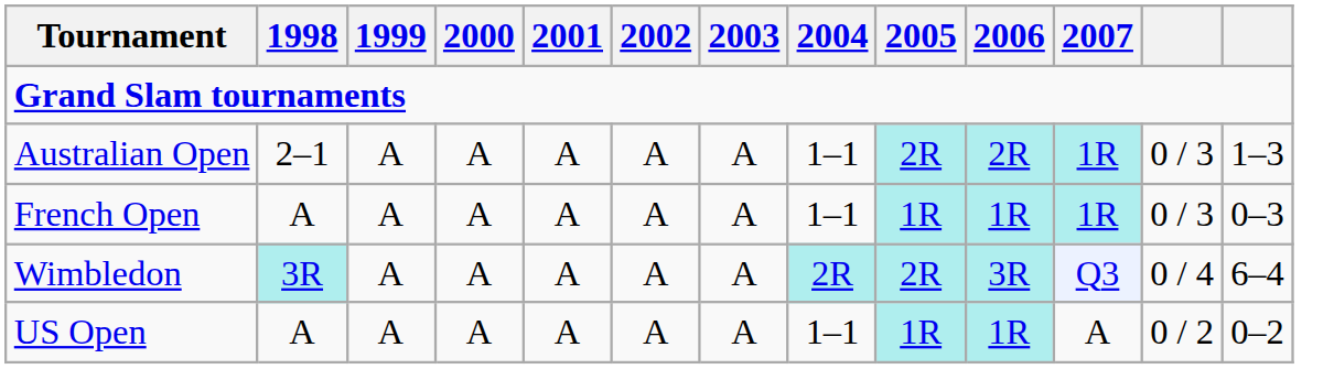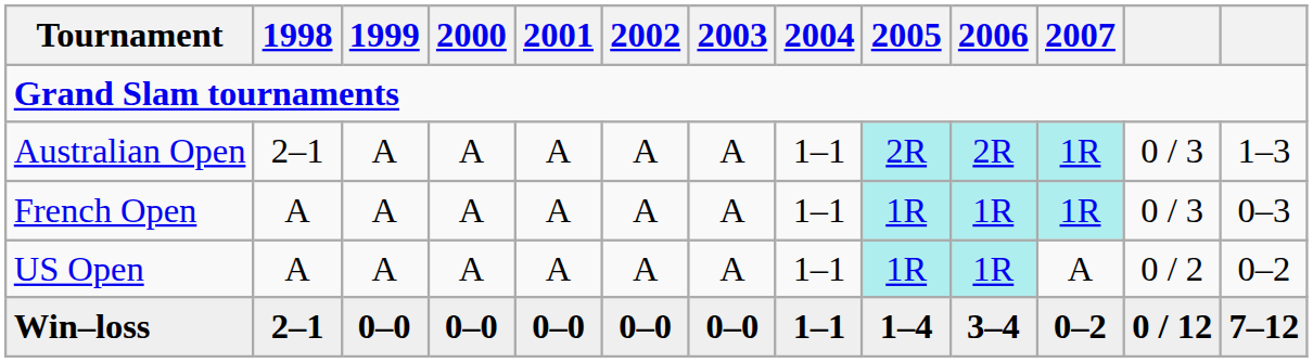 <table class=wikitable style=text-align:center;font-size:89%>
 <tr>
 <th>Tournament</th>
 <th><a href='#'>1998</a></th>
 <th><a href='#'>1999</a></th>
 <th><a href='#'>2000</a></th>
 <th><a href='#'>2001</a></th>
 <th><a href='#'>2002</a></th>
 <th><a href='#'>2003</a></th>
 <th><a href='#'>2004</a></th>
 <th><a href='#'>2005</a></th>
 <th><a href='#'>2006</a></th>
 <th><a href='#'>2007</a></th>
 <th></th>
 <th></th>
 </tr>
 <tr>
 <td colspan="13" align="left"><strong><a href='#'>Grand Slam tournaments</a></strong></td>
 </tr>
 <tr>
 <td align=left><a href='#'>Australian Open</a></td>
 <td>2–1</td>
 <td>A</td>
 <td>A</td>
 <td>A</td>
 <td>A</td>
 <td>A</td>
 <td>1–1</td>
 <td bgcolor=afeeee><a href='#'>2R</a></td>
 <td bgcolor=afeeee><a href='#'>2R</a></td>
 <td bgcolor=afeeee><a href='#'>1R</a></td>
 <td>0 / 3</td>
 <td>1–3</td>
 </tr>
 <tr>
 <td align=left><a href='#'>French Open</a></td>
 <td>A</td>
 <td>A</td>
 <td>A</td>
 <td>A</td>
 <td>A</td>
 <td>A</td>
 <td>1–1</td>
 <td bgcolor=afeeee><a href='#'>1R</a></td>
 <td bgcolor=afeeee><a href='#'>1R</a></td>
 <td bgcolor=afeeee><a href='#'>1R</a></td>
 <td>0 / 3</td>
 <td>0–3</td>
 </tr>
 <tr>
-<td align=left><a href='#'>Wimbledon</a></td>
-<td bgcolor=afeeee><a href='#'>3R</a></td>
-<td>A</td>
-<td>A</td>
-<td>A</td>
-<td>A</td>
-<td>A</td>
-<td bgcolor=afeeee><a href='#'>2R</a></td>
-<td bgcolor=afeeee><a href='#'>2R</a></td>
-<td bgcolor=afeeee><a href='#'>3R</a></td>
-<td bgcolor=ecf2ff><a href='#'>Q3</a></td>
-<td>0 / 4</td>
-<td>6–4</td>
-</tr>
-<tr>
 <td align=left><a href='#'>US Open</a></td>
 <td>A</td>
 <td>A</td>
 <td>A</td>
 <td>A</td>
 <td>A</td>
 <td>A</td>
 <td>1–1</td>
 <td bgcolor=afeeee><a href='#'>1R</a></td>
 <td bgcolor=afeeee><a href='#'>1R</a></td>
 <td>A</td>
 <td>0 / 2</td>
 <td>0–2</td>
 </tr>
+<tr style="font-weight:bold; background:#efefef;">
+<td style=text-align:left>Win–loss</td>
+<td>2–1</td>
+<td>0–0</td>
+<td>0–0</td>
+<td>0–0</td>
+<td>0–0</td>
+<td>0–0</td>
+<td>1–1</td>
+<td>1–4</td>
+<td>3–4</td>
+<td>0–2</td>
+<td>0 / 12</td>
+<td>7–12</td>
+</tr>
 </table>
